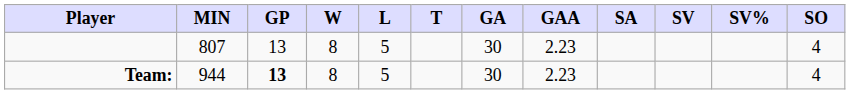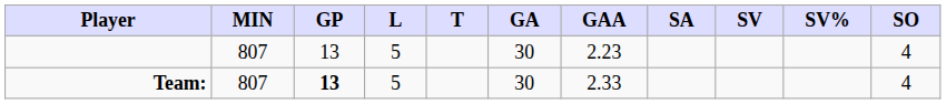 <table style="width:60%;" class="wikitable sortable">
 <tr>
 <th style="background:#ddf; width:10%;">Player</th>
 <th style="width:3%; background:#ddf;">MIN</th>
 <th style="width:3%; background:#ddf;">GP</th>
-<th style="width:3%; background:#ddf;">W</th>
 <th style="width:3%; background:#ddf;">L</th>
 <th style="width:3%; background:#ddf;">T</th>
 <th style="width:3%; background:#ddf;">GA</th>
 <th style="width:3%; background:#ddf;">GAA</th>
 <th style="width:3%; background:#ddf;">SA</th>
 <th style="width:3%; background:#ddf;">SV</th>
 <th style="width:3%; background:#ddf;">SV%</th>
 <th style="width:3%; background:#ddf;">SO</th>
 </tr>
 <tr style="text-align:center;">
 <td style="text-align:right;"></td>
 <td>807</td>
 <td>13</td>
-<td>8</td>
 <td>5</td>
 <td></td>
 <td>30</td>
 <td>2.23</td>
 <td></td>
 <td></td>
 <td></td>
 <td>4</td>
 </tr>
 <tr style="text-align:center;">
 <td style="text-align:right;"><strong>Team:</strong></td>
-<td>944</td>
+<td>807</td>
 <td><strong>13</strong></td>
-<td>8</td>
 <td>5</td>
 <td></td>
 <td>30</td>
-<td>2.23</td>
+<td>2.33</td>
 <td></td>
 <td></td>
 <td></td>
 <td>4</td>
 </tr>
 </table>
